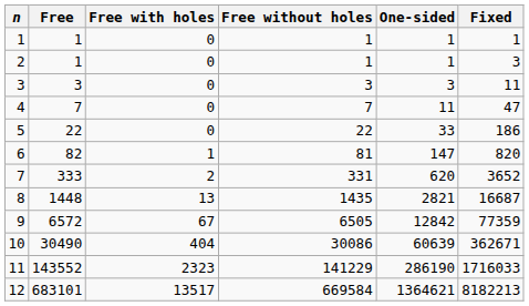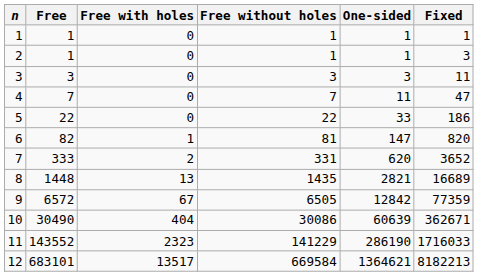 <table class=wikitable>
 <tr>
 <th><em>n</em></th>
 <th>Free</th>
 <th>Free with holes</th>
 <th>Free without holes</th>
 <th>One-sided</th>
 <th>Fixed</th>
 </tr>
 <tr align=right>
 <td>1</td>
 <td>1</td>
 <td>0</td>
 <td>1</td>
 <td>1</td>
 <td>1</td>
 </tr>
 <tr align=right>
 <td>2</td>
 <td>1</td>
 <td>0</td>
 <td>1</td>
 <td>1</td>
 <td>3</td>
 </tr>
 <tr align=right>
 <td>3</td>
 <td>3</td>
 <td>0</td>
 <td>3</td>
 <td>3</td>
 <td>11</td>
 </tr>
 <tr align=right>
 <td>4</td>
 <td>7</td>
 <td>0</td>
 <td>7</td>
 <td>11</td>
 <td>47</td>
 </tr>
 <tr align=right>
 <td>5</td>
 <td>22</td>
 <td>0</td>
 <td>22</td>
 <td>33</td>
 <td>186</td>
 </tr>
 <tr align=right>
 <td>6</td>
 <td>82</td>
 <td>1</td>
 <td>81</td>
 <td>147</td>
 <td>820</td>
 </tr>
 <tr align=right>
 <td>7</td>
 <td>333</td>
 <td>2</td>
 <td>331</td>
 <td>620</td>
 <td>3652</td>
 </tr>
 <tr align=right>
 <td>8</td>
 <td>1448</td>
 <td>13</td>
 <td>1435</td>
 <td>2821</td>
-<td>16687</td>
+<td>16689</td>
 </tr>
 <tr align=right>
 <td>9</td>
 <td>6572</td>
 <td>67</td>
 <td>6505</td>
 <td>12842</td>
 <td>77359</td>
 </tr>
 <tr align=right>
 <td>10</td>
 <td>30490</td>
 <td>404</td>
 <td>30086</td>
 <td>60639</td>
 <td>362671</td>
 </tr>
 <tr align=right>
 <td>11</td>
 <td>143552</td>
 <td>2323</td>
 <td>141229</td>
 <td>286190</td>
 <td>1716033</td>
 </tr>
 <tr align=right>
 <td>12</td>
 <td>683101</td>
 <td>13517</td>
 <td>669584</td>
 <td>1364621</td>
 <td>8182213</td>
 </tr>
 </table>
